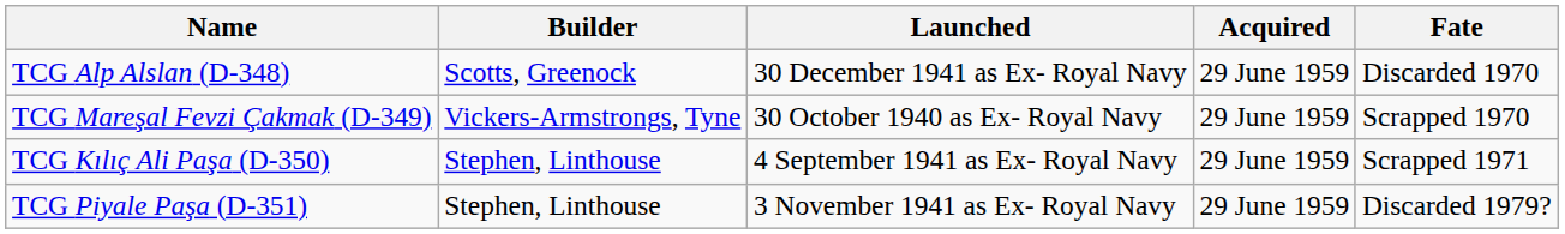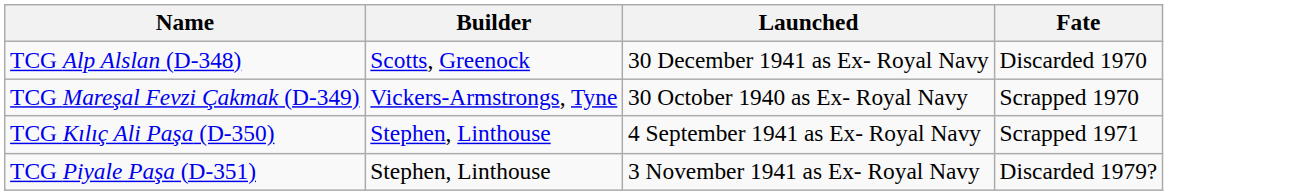 <table class="wikitable">
 <tr>
 <th>Name</th>
 <th>Builder</th>
 <th>Launched</th>
-<th>Acquired</th>
 <th>Fate</th>
 </tr>
 <tr>
 <td><a href='#'>TCG <em>Alp Alslan</em> (D-348)</a></td>
 <td> <a href='#'>Scotts</a>, <a href='#'>Greenock</a></td>
 <td>30 December 1941 as Ex- Royal Navy </td>
-<td>29 June 1959</td>
 <td>Discarded 1970</td>
 </tr>
 <tr>
 <td><a href='#'>TCG <em>Mareşal Fevzi Çakmak</em> (D-349)</a></td>
 <td> <a href='#'>Vickers-Armstrongs</a>, <a href='#'>Tyne</a></td>
 <td>30 October 1940 as Ex- Royal Navy </td>
-<td>29 June 1959</td>
 <td>Scrapped 1970</td>
 </tr>
 <tr>
 <td><a href='#'>TCG <em>Kılıç Ali Paşa</em> (D-350)</a></td>
 <td> <a href='#'>Stephen</a>, <a href='#'>Linthouse</a></td>
 <td>4 September 1941 as Ex- Royal Navy </td>
-<td>29 June 1959</td>
 <td>Scrapped 1971</td>
 </tr>
 <tr>
 <td><a href='#'>TCG <em>Piyale Paşa</em> (D-351)</a></td>
 <td> Stephen, Linthouse</td>
 <td>3 November 1941 as Ex- Royal Navy </td>
-<td>29 June 1959</td>
 <td>Discarded 1979?</td>
 </tr>
 </table>
